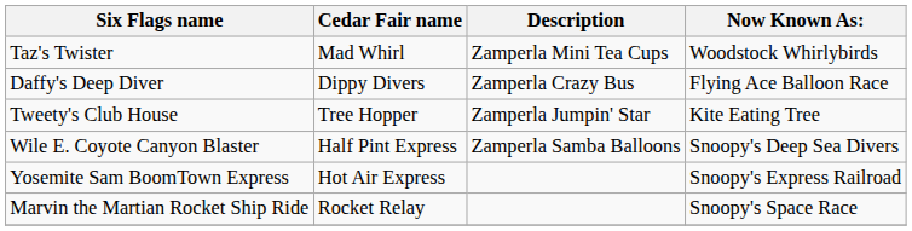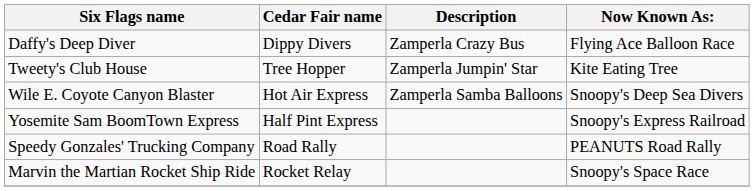 <table class="wikitable sortable">
 <tr>
 <th>Six Flags name</th>
 <th>Cedar Fair name</th>
 <th class="unsortable">Description</th>
 <th>Now Known As:</th>
-</tr>
-<tr>
-<td>Taz's Twister</td>
-<td>Mad Whirl</td>
-<td>Zamperla Mini Tea Cups</td>
-<td>Woodstock Whirlybirds</td>
 </tr>
 <tr>
 <td>Daffy's Deep Diver</td>
 <td>Dippy Divers</td>
 <td>Zamperla Crazy Bus</td>
 <td>Flying Ace Balloon Race</td>
 </tr>
 <tr>
 <td>Tweety's Club House</td>
 <td>Tree Hopper</td>
 <td>Zamperla Jumpin' Star</td>
 <td>Kite Eating Tree</td>
 </tr>
 <tr>
 <td>Wile E. Coyote Canyon Blaster</td>
-<td>Half Pint Express</td>
+<td>Hot Air Express</td>
 <td>Zamperla Samba Balloons</td>
 <td>Snoopy's Deep Sea Divers</td>
 </tr>
 <tr>
 <td>Yosemite Sam BoomTown Express</td>
-<td>Hot Air Express</td>
+<td>Half Pint Express</td>
 <td></td>
 <td>Snoopy's Express Railroad</td>
+</tr>
+<tr>
+<td>Speedy Gonzales' Trucking Company</td>
+<td>Road Rally</td>
+<td></td>
+<td>PEANUTS Road Rally</td>
 </tr>
 <tr>
 <td>Marvin the Martian Rocket Ship Ride</td>
 <td>Rocket Relay</td>
 <td></td>
 <td>Snoopy's Space Race</td>
 </tr>
 <tr>
 </tr>
 </table>
